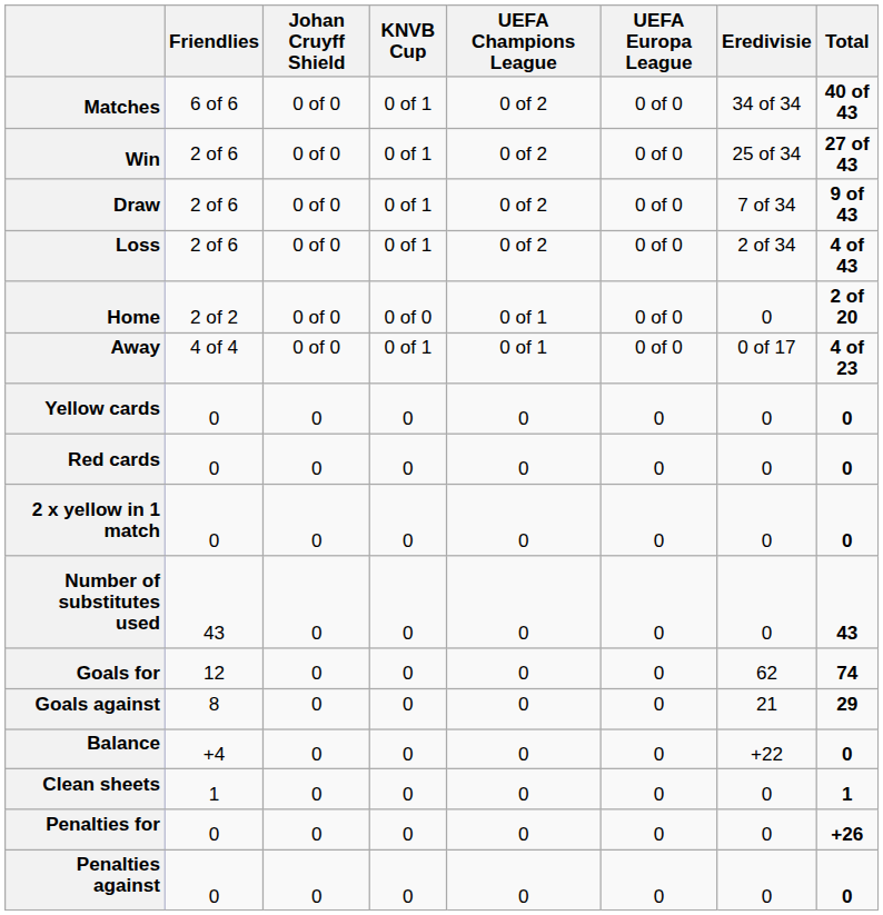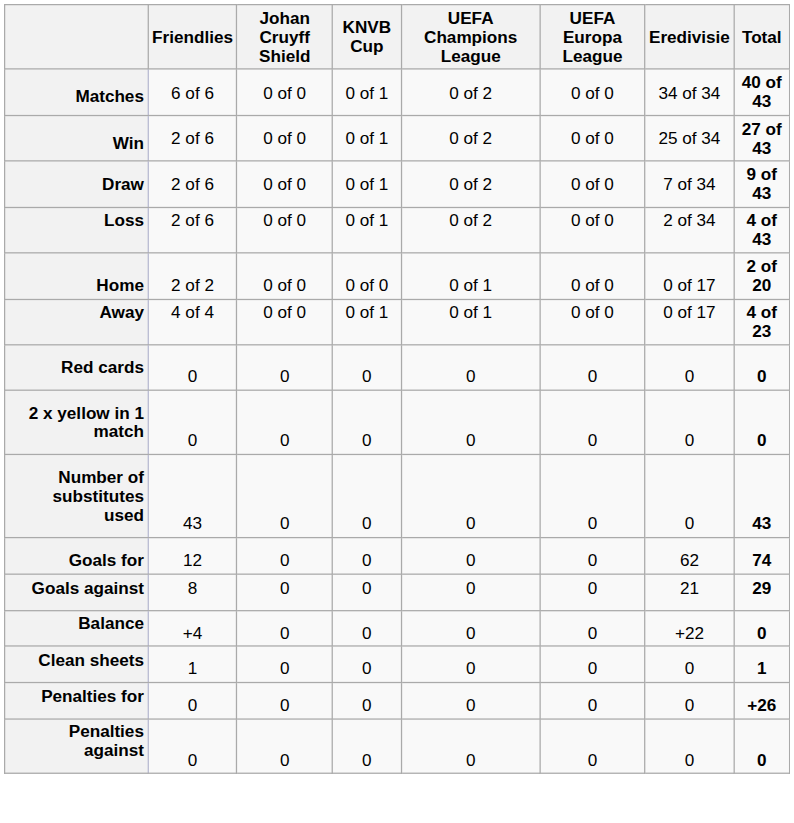 <table class="wikitable" style="width:100%; font-size:85%;">
 <tr>
 <th></th>
 <th>Friendlies</th>
 <th>Johan Cruyff Shield</th>
 <th>KNVB Cup</th>
 <th>UEFA Champions League</th>
 <th>UEFA Europa League</th>
 <th>Eredivisie</th>
 <th>Total</th>
 </tr>
 <tr>
 <th style="border-right:1px solid #B5B7CF;text-align:right;padding-top:10px;">Matches</th>
 <td align=center>6 of 6</td>
 <td align=center>0 of 0</td>
 <td align=center>0 of 1</td>
 <td align=center>0 of 2</td>
 <td align=center>0 of 0</td>
 <td align=center>34 of 34</td>
 <td align=center><strong>40 of 43</strong></td>
 </tr>
 <tr style="font-size:100%;">
 <th style="border-right:1px solid #B5B7CF;text-align:right;padding-top:10px;">Win</th>
 <td align=center>2 of 6</td>
 <td align=center>0 of 0</td>
 <td align=center>0 of 1</td>
 <td align=center>0 of 2</td>
 <td align=center>0 of 0</td>
 <td align=center>25 of 34</td>
 <td align=center><strong>27 of 43</strong></td>
 </tr>
 <tr style="font-size:100%;">
 <th style="border-right:1px solid #B5B7CF;text-align:right;">Draw</th>
 <td align=center>2 of 6</td>
 <td align=center>0 of 0</td>
 <td align=center>0 of 1</td>
 <td align=center>0 of 2</td>
 <td align=center>0 of 0</td>
 <td align=center>7 of 34</td>
 <td align=center><strong>9 of 43</strong></td>
 </tr>
 <tr style="font-size:100%;" valign="top">
 <th style="border-right:1px solid #B5B7CF;text-align:right;padding-bottom:10px;">Loss</th>
 <td align=center>2 of 6</td>
 <td align=center>0 of 0</td>
 <td align=center>0 of 1</td>
 <td align=center>0 of 2</td>
 <td align=center>0 of 0</td>
 <td align=center>2 of 34</td>
 <td align=center><strong>4 of 43</strong></td>
 </tr>
 <tr style="font-size:100%;" valign="bottom">
 <th style="border-right:1px solid #B5B7CF;text-align:right;padding-top:10px;">Home</th>
 <td align=center>2 of 2</td>
 <td align=center>0 of 0</td>
 <td align=center>0 of 0</td>
 <td align=center>0 of 1</td>
 <td align=center>0 of 0</td>
-<td align=center>0</td>
+<td align=center>0 of 17</td>
 <td align=center><strong>2 of 20</strong></td>
 </tr>
 <tr style="font-size:100%;" valign="top">
 <th style="border-right:1px solid #B5B7CF;text-align:right;padding-bottom:10px;">Away</th>
 <td align=center>4 of 4</td>
 <td align=center>0 of 0</td>
 <td align=center>0 of 1</td>
 <td align=center>0 of 1</td>
 <td align=center>0 of 0</td>
 <td align=center>0 of 17</td>
 <td align=center><strong>4 of 23</strong></td>
-</tr>
-<tr style="font-size:100%;" valign="bottom">
-<th style="border-right:1px solid #B5B7CF;text-align:right;padding-top:10px;padding-bottom:10px;">Yellow cards </th>
-<td align=center>0</td>
-<td align=center>0</td>
-<td align=center>0</td>
-<td align=center>0</td>
-<td align=center>0</td>
-<td align=center>0</td>
-<td align=center><strong>0</strong></td>
 </tr>
 <tr style="font-size:100%;" valign="bottom">
 <th style="border-right:1px solid #B5B7CF;text-align:right;padding-top:10px;padding-bottom:10px;">Red cards </th>
 <td align=center>0</td>
 <td align=center>0</td>
 <td align=center>0</td>
 <td align=center>0</td>
 <td align=center>0</td>
 <td align=center>0</td>
 <td align=center><strong>0</strong></td>
 </tr>
 <tr style="font-size:100%;" valign="bottom">
 <th style="border-right:1px solid #B5B7CF;text-align:right;padding-top:10px;padding-bottom:10px;">2 x yellow in 1 match </th>
 <td align=center>0</td>
 <td align=center>0</td>
 <td align=center>0</td>
 <td align=center>0</td>
 <td align=center>0</td>
 <td align=center>0</td>
 <td align=center><strong>0</strong></td>
 </tr>
 <tr style="font-size:100%;" valign="bottom">
 <th style="border-right:1px solid #B5B7CF;text-align:right;padding-top:10px;padding-bottom:10px;">Number of substitutes used </th>
 <td align=center>43</td>
 <td align=center>0</td>
 <td align=center>0</td>
 <td align=center>0</td>
 <td align=center>0</td>
 <td align=center>0</td>
 <td align=center><strong>43</strong></td>
 </tr>
 <tr style="font-size:100%;" valign="bottom">
 <th style="border-right:1px solid #B5B7CF;text-align:right;padding-top:10px;">Goals for </th>
 <td align=center>12</td>
 <td align=center>0</td>
 <td align=center>0</td>
 <td align=center>0</td>
 <td align=center>0</td>
 <td align=center>62</td>
 <td align=center><strong>74</strong></td>
 </tr>
 <tr style="font-size:100%;" valign="top">
 <th style="border-right:1px solid #B5B7CF;text-align:right;padding-bottom:10px;">Goals against </th>
 <td align=center>8</td>
 <td align=center>0</td>
 <td align=center>0</td>
 <td align=center>0</td>
 <td align=center>0</td>
 <td align=center>21</td>
 <td align=center><strong>29</strong></td>
 </tr>
 <tr style="font-size:100%;" valign="bottom">
 <th style="border-right:1px solid #B5B7CF;text-align:right;padding-bottom:10px;">Balance </th>
 <td align=center>+4</td>
 <td align=center>0</td>
 <td align=center>0</td>
 <td align=center>0</td>
 <td align=center>0</td>
 <td align=center>+22</td>
 <td align=center><strong>0</strong></td>
 </tr>
 <tr style="font-size:100%;" valign="bottom">
 <th style="border-right:1px solid #B5B7CF;text-align:right;padding-bottom:10px;">Clean sheets </th>
 <td align=center>1</td>
 <td align=center>0</td>
 <td align=center>0</td>
 <td align=center>0</td>
 <td align=center>0</td>
 <td align=center>0</td>
 <td align=center><strong>1</strong></td>
 </tr>
 <tr style="font-size:100%;" valign="bottom">
 <th style="border-right:1px solid #B5B7CF;text-align:right;padding-bottom:10px;">Penalties for </th>
 <td align=center>0</td>
 <td align=center>0</td>
 <td align=center>0</td>
 <td align=center>0</td>
 <td align=center>0</td>
 <td align=center>0</td>
 <td align=center><strong>+26</strong></td>
 </tr>
 <tr style="font-size:100%;" valign="bottom">
 <th style="border-right:1px solid #B5B7CF;text-align:right;padding-bottom:10px;">Penalties against </th>
 <td align=center>0</td>
 <td align=center>0</td>
 <td align=center>0</td>
 <td align=center>0</td>
 <td align=center>0</td>
 <td align=center>0</td>
 <td align=center><strong>0</strong></td>
 </tr>
 </table>
